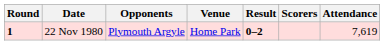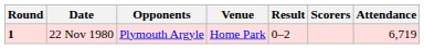 <table class="wikitable">
 <tr>
 <th>Round</th>
 <th>Date</th>
 <th>Opponents</th>
 <th>Venue</th>
 <th>Result</th>
 <th>Scorers</th>
 <th>Attendance</th>
 </tr>
 <tr bgcolor="#ffdddd">
 <td><strong>1</strong></td>
 <td>22 Nov 1980</td>
 <td><a href='#'>Plymouth Argyle</a></td>
 <td><a href='#'>Home Park</a></td>
-<td><strong>0–2</strong></td>
+<td>0–2</td>
 <td></td>
-<td align="right">7,619</td>
+<td align="right">6,719</td>
 </tr>
 </table>
